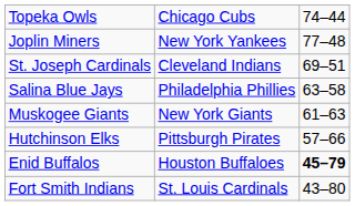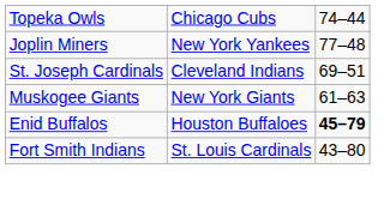 <table class="wikitable">
 <tr>
 <td><a href='#'>Topeka Owls</a></td>
 <td><a href='#'>Chicago Cubs</a></td>
 <td>74–44</td>
 </tr>
 <tr>
 <td><a href='#'>Joplin Miners</a></td>
 <td><a href='#'>New York Yankees</a></td>
 <td>77–48</td>
 </tr>
 <tr>
 <td><a href='#'>St. Joseph Cardinals</a></td>
 <td><a href='#'>Cleveland Indians</a></td>
 <td>69–51</td>
 </tr>
 <tr>
-<td><a href='#'>Salina Blue Jays</a></td>
-<td><a href='#'>Philadelphia Phillies</a></td>
-<td>63–58</td>
-</tr>
-<tr>
 <td><a href='#'>Muskogee Giants</a></td>
 <td><a href='#'>New York Giants</a></td>
 <td>61–63</td>
-</tr>
-<tr>
-<td><a href='#'>Hutchinson Elks</a></td>
-<td><a href='#'>Pittsburgh Pirates</a></td>
-<td>57–66</td>
 </tr>
 <tr>
 <td><a href='#'>Enid Buffalos</a></td>
 <td><a href='#'>Houston Buffaloes</a></td>
 <td><strong>45–79</strong></td>
 </tr>
 <tr>
 <td><a href='#'>Fort Smith Indians</a></td>
 <td><a href='#'>St. Louis Cardinals</a></td>
 <td>43–80</td>
 </tr>
 </table>
